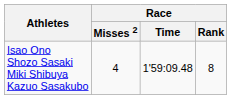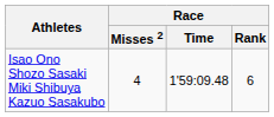 <table class="wikitable" border="1" style="font-size:90%">
 <tr>
 <th rowspan=2>Athletes</th>
 <th colspan=3>Race</th>
 </tr>
 <tr>
 <th>Misses <sup>2</sup></th>
 <th>Time</th>
 <th>Rank</th>
 </tr>
 <tr>
 <td><a href='#'>Isao Ono</a><br><a href='#'>Shozo Sasaki</a><br><a href='#'>Miki Shibuya</a><br><a href='#'>Kazuo Sasakubo</a></td>
 <td align=center>4</td>
 <td align=center>1'59:09.48</td>
-<td align=center>8</td>
+<td align=center>6</td>
 </tr>
 </table>
